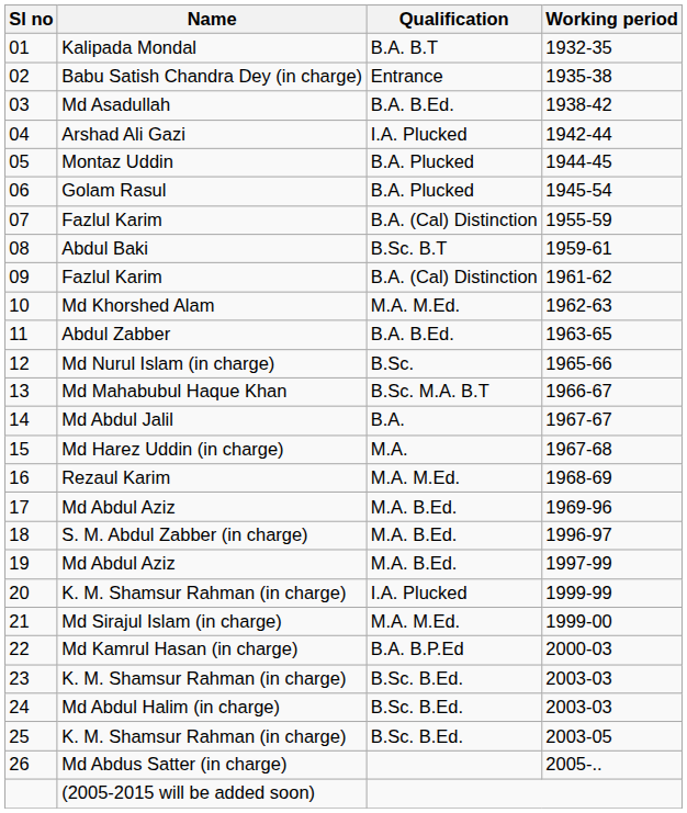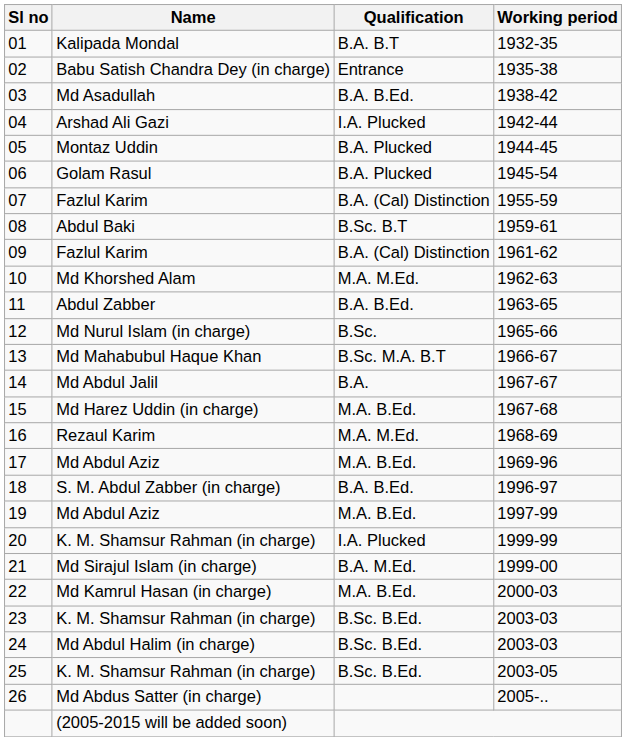 <table class="wikitable sortable">
 <tr>
 <th>Sl no</th>
 <th>Name</th>
 <th>Qualification</th>
 <th>Working period</th>
 </tr>
 <tr>
 <td>01</td>
 <td>Kalipada Mondal</td>
 <td>B.A. B.T</td>
 <td>1932-35</td>
 </tr>
 <tr>
 <td>02</td>
 <td>Babu Satish Chandra Dey (in charge)</td>
 <td>Entrance</td>
 <td>1935-38</td>
 </tr>
 <tr>
 <td>03</td>
 <td>Md Asadullah</td>
 <td>B.A. B.Ed.</td>
 <td>1938-42</td>
 </tr>
 <tr>
 <td>04</td>
 <td>Arshad Ali Gazi</td>
 <td>I.A. Plucked</td>
 <td>1942-44</td>
 </tr>
 <tr>
 <td>05</td>
 <td>Montaz Uddin</td>
 <td>B.A. Plucked</td>
 <td>1944-45</td>
 </tr>
 <tr>
 <td>06</td>
 <td>Golam Rasul</td>
 <td>B.A. Plucked</td>
 <td>1945-54</td>
 </tr>
 <tr>
 <td>07</td>
 <td>Fazlul Karim</td>
 <td>B.A. (Cal) Distinction</td>
 <td>1955-59</td>
 </tr>
 <tr>
 <td>08</td>
 <td>Abdul Baki</td>
 <td>B.Sc. B.T</td>
 <td>1959-61</td>
 </tr>
 <tr>
 <td>09</td>
 <td>Fazlul Karim</td>
 <td>B.A. (Cal) Distinction</td>
 <td>1961-62</td>
 </tr>
 <tr>
 <td>10</td>
 <td>Md Khorshed Alam</td>
 <td>M.A. M.Ed.</td>
 <td>1962-63</td>
 </tr>
 <tr>
 <td>11</td>
 <td>Abdul Zabber</td>
 <td>B.A. B.Ed.</td>
 <td>1963-65</td>
 </tr>
 <tr>
 <td>12</td>
 <td>Md Nurul Islam (in charge)</td>
 <td>B.Sc.</td>
 <td>1965-66</td>
 </tr>
 <tr>
 <td>13</td>
 <td>Md Mahabubul Haque Khan</td>
 <td>B.Sc. M.A. B.T</td>
 <td>1966-67</td>
 </tr>
 <tr>
 <td>14</td>
 <td>Md Abdul Jalil</td>
 <td>B.A.</td>
 <td>1967-67</td>
 </tr>
 <tr>
 <td>15</td>
 <td>Md Harez Uddin (in charge)</td>
-<td>M.A.</td>
+<td>M.A. B.Ed.</td>
 <td>1967-68</td>
 </tr>
 <tr>
 <td>16</td>
 <td>Rezaul Karim</td>
 <td>M.A. M.Ed.</td>
 <td>1968-69</td>
 </tr>
 <tr>
 <td>17</td>
 <td>Md Abdul Aziz</td>
 <td>M.A. B.Ed.</td>
 <td>1969-96</td>
 </tr>
 <tr>
 <td>18</td>
 <td>S. M. Abdul Zabber (in charge)</td>
-<td>M.A. B.Ed.</td>
+<td>B.A. B.Ed.</td>
 <td>1996-97</td>
 </tr>
 <tr>
 <td>19</td>
 <td>Md Abdul Aziz</td>
 <td>M.A. B.Ed.</td>
 <td>1997-99</td>
 </tr>
 <tr>
 <td>20</td>
 <td>K. M. Shamsur Rahman (in charge)</td>
 <td>I.A. Plucked</td>
 <td>1999-99</td>
 </tr>
 <tr>
 <td>21</td>
 <td>Md Sirajul Islam (in charge)</td>
-<td>M.A. M.Ed.</td>
+<td>B.A. M.Ed.</td>
 <td>1999-00</td>
 </tr>
 <tr>
 <td>22</td>
 <td>Md Kamrul Hasan (in charge)</td>
-<td>B.A. B.P.Ed</td>
+<td>M.A. B.Ed.</td>
 <td>2000-03</td>
 </tr>
 <tr>
 <td>23</td>
 <td>K. M. Shamsur Rahman (in charge)</td>
 <td>B.Sc. B.Ed.</td>
 <td>2003-03</td>
 </tr>
 <tr>
 <td>24</td>
 <td>Md Abdul Halim (in charge)</td>
 <td>B.Sc. B.Ed.</td>
 <td>2003-03</td>
 </tr>
 <tr>
 <td>25</td>
 <td>K. M. Shamsur Rahman (in charge)</td>
 <td>B.Sc. B.Ed.</td>
 <td>2003-05</td>
 </tr>
 <tr>
 <td>26</td>
 <td>Md Abdus Satter (in charge)</td>
 <td></td>
 <td>2005-..</td>
 </tr>
 <tr>
 <td></td>
 <td>(2005-2015 will be added soon)</td>
 </tr>
 </table>
